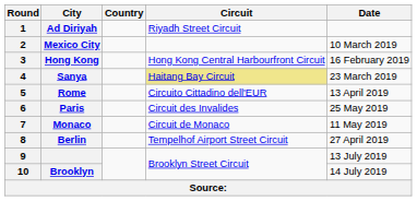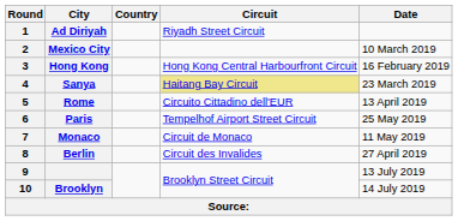 <table class="wikitable" style="font-size: 85%;">
 <tr>
 <th>Round</th>
 <th>City</th>
 <th>Country</th>
 <th>Circuit</th>
 <th>Date</th>
 </tr>
 <tr>
 <th>1</th>
 <th><a href='#'>Ad Diriyah</a></th>
 <td></td>
 <td><a href='#'>Riyadh Street Circuit</a></td>
 <td></td>
 </tr>
 <tr>
 <th>2</th>
 <th><a href='#'>Mexico City</a></th>
 <td></td>
 <td></td>
 <td>10 March 2019</td>
 </tr>
 <tr>
 <th>3</th>
 <th><a href='#'>Hong Kong</a></th>
 <td></td>
 <td><a href='#'>Hong Kong Central Harbourfront Circuit</a></td>
 <td>16 February 2019</td>
 </tr>
 <tr>
 <th>4</th>
 <th><a href='#'>Sanya</a></th>
 <td></td>
 <td style="background: khaki;"><a href='#'>Haitang Bay Circuit</a></td>
 <td>23 March 2019</td>
 </tr>
 <tr>
 <th>5</th>
 <th><a href='#'>Rome</a></th>
 <td></td>
 <td><a href='#'>Circuito Cittadino dell'EUR</a></td>
 <td>13 April 2019</td>
 </tr>
 <tr>
 <th>6</th>
 <th><a href='#'>Paris</a></th>
 <td></td>
-<td><a href='#'>Circuit des Invalides</a></td>
+<td><a href='#'>Tempelhof Airport Street Circuit</a></td>
 <td>25 May 2019</td>
 </tr>
 <tr>
 <th>7</th>
 <th><a href='#'>Monaco</a></th>
 <td></td>
 <td><a href='#'>Circuit de Monaco</a></td>
 <td>11 May 2019</td>
 </tr>
 <tr>
 <th>8</th>
 <th><a href='#'>Berlin</a></th>
 <td></td>
-<td><a href='#'>Tempelhof Airport Street Circuit</a></td>
+<td><a href='#'>Circuit des Invalides</a></td>
 <td>27 April 2019</td>
 </tr>
 <tr>
 <th>9</th>
 <th></th>
 <td rowspan=2></td>
 <td rowspan=2><a href='#'>Brooklyn Street Circuit</a></td>
 <td>13 July 2019</td>
 </tr>
 <tr>
 <th>10</th>
 <th><a href='#'>Brooklyn</a></th>
 <td>14 July 2019</td>
 </tr>
 <tr>
 <th colspan="5">Source:</th>
 </tr>
 </table>
